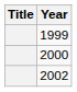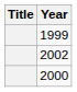 <table class="wikitable plainrowheaders" style="text-align:center;">
 <tr>
 <th scope="col">Title</th>
 <th scope="col">Year</th>
 </tr>
 <tr>
 <th scope="row"></th>
 <td>1999</td>
 </tr>
 <tr>
 <th scope="row"></th>
-<td>2000</td>
+<td>2002</td>
 </tr>
 <tr>
 <th scope="row"></th>
-<td>2002</td>
+<td>2000</td>
 </tr>
 </table>
